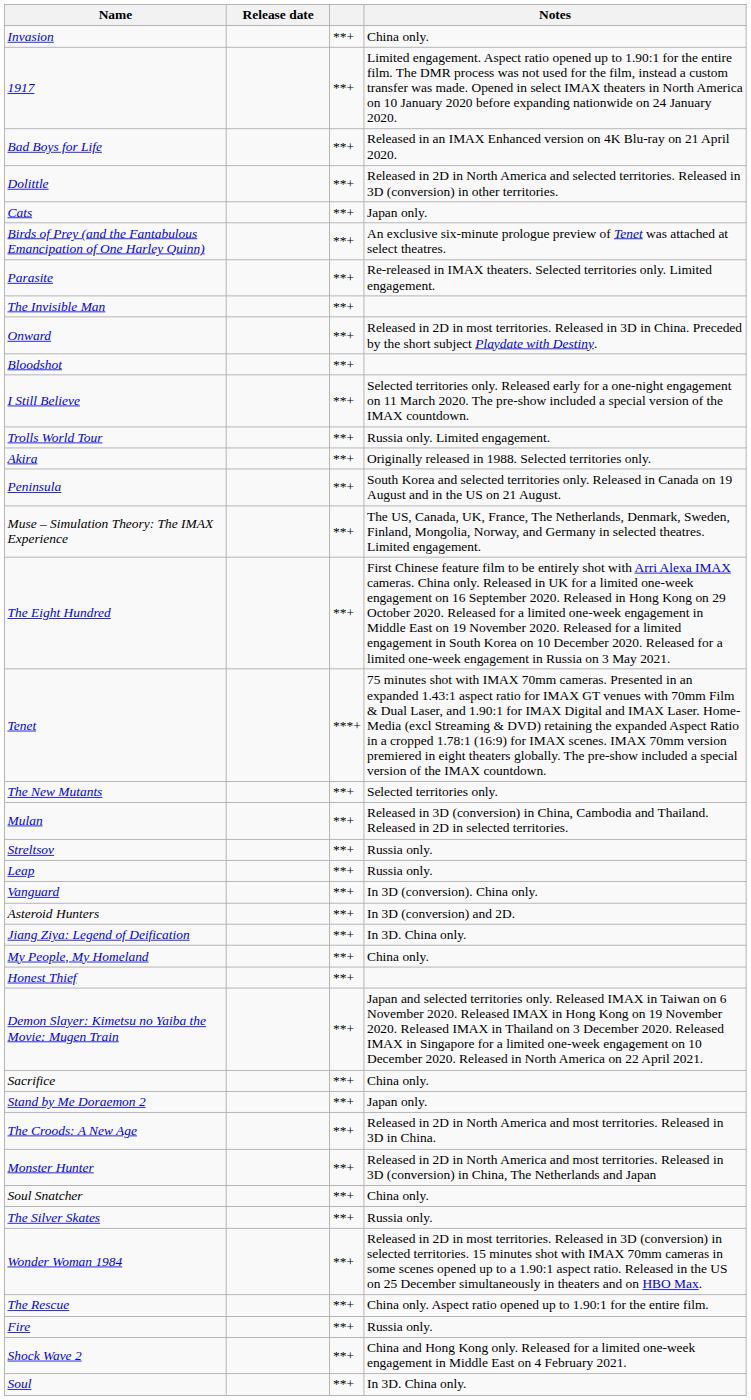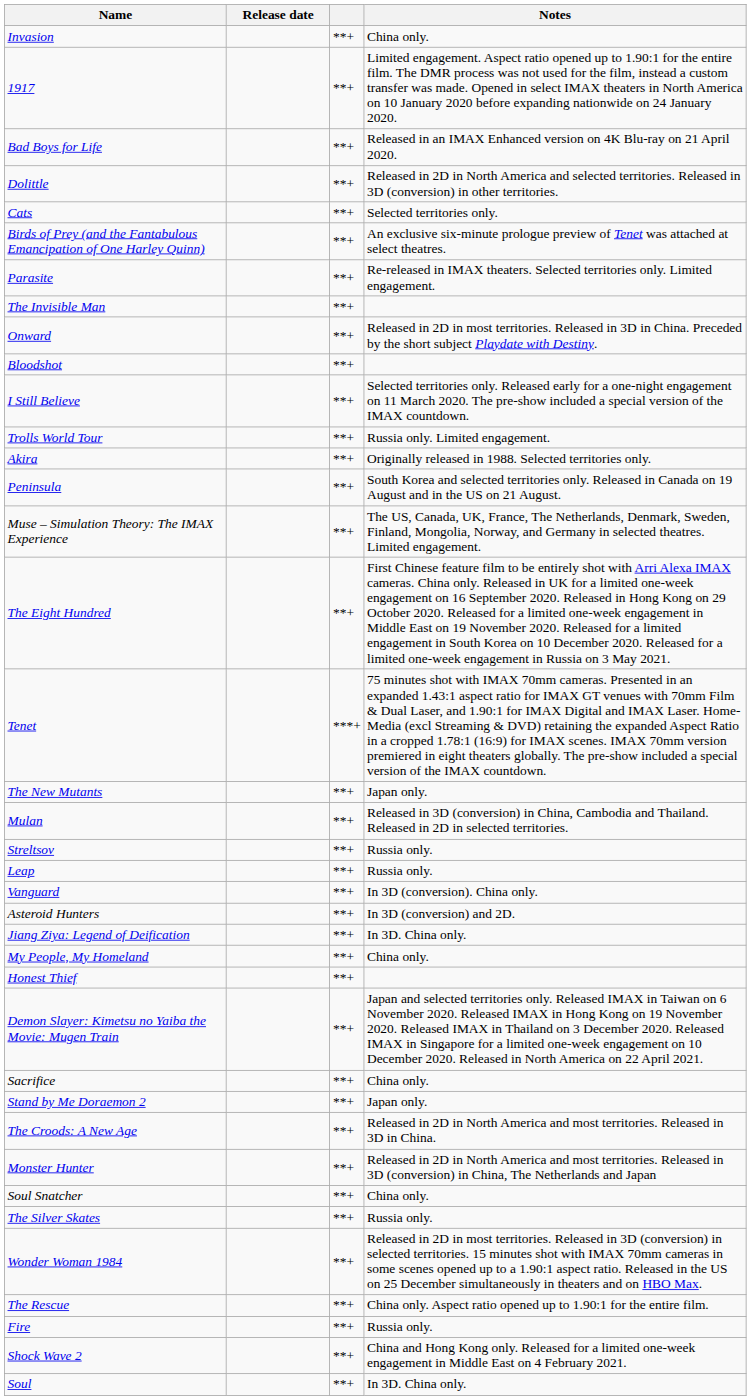 <table class="wikitable sortable collapsible" style="margin:auto;">
 <tr>
 <th scope="col" style="width:320px;">Name</th>
 <th scope="col" style="width:140px;">Release date</th>
 <th scope="col" class="unsortable" style="width:20px;"></th>
 <th scope="col" class="unsortable" style="width:580px;">Notes</th>
 </tr>
 <tr>
 <td><em><a href='#'>Invasion</a></em></td>
 <td align=center></td>
 <td>**+</td>
 <td>China only.</td>
 </tr>
 <tr>
 <td><em><a href='#'>1917</a></em></td>
 <td align=center></td>
 <td>**+</td>
 <td>Limited engagement. Aspect ratio opened up to 1.90:1 for the entire film. The DMR process was not used for the film, instead a custom transfer was made. Opened in select IMAX theaters in North America on 10 January 2020 before expanding nationwide on 24 January 2020.</td>
 </tr>
 <tr>
 <td><em><a href='#'>Bad Boys for Life</a></em></td>
 <td align=center></td>
 <td>**+</td>
 <td>Released in an IMAX Enhanced version on 4K Blu-ray on 21 April 2020.</td>
 </tr>
 <tr>
 <td><em><a href='#'>Dolittle</a></em></td>
 <td align=center></td>
 <td>**+</td>
 <td>Released in 2D in North America and selected territories. Released in 3D (conversion) in other territories.</td>
 </tr>
 <tr>
 <td><em><a href='#'>Cats</a></em></td>
 <td align=center></td>
 <td>**+</td>
-<td>Japan only.</td>
+<td>Selected territories only.</td>
 </tr>
 <tr>
 <td><em><a href='#'>Birds of Prey (and the Fantabulous Emancipation of One Harley Quinn)</a></em></td>
 <td align=center></td>
 <td>**+</td>
 <td>An exclusive six-minute prologue preview of <em><a href='#'>Tenet</a></em> was attached at select theatres.<br></td>
 </tr>
 <tr>
 <td><em><a href='#'>Parasite</a></em></td>
 <td align=center></td>
 <td>**+</td>
 <td>Re-released in IMAX theaters. Selected territories only. Limited engagement.</td>
 </tr>
 <tr>
 <td><em><a href='#'>The Invisible Man</a></em></td>
 <td align=center></td>
 <td>**+</td>
 <td></td>
 </tr>
 <tr>
 <td><em><a href='#'>Onward</a></em></td>
 <td align=center></td>
 <td>**+</td>
 <td>Released in 2D in most territories. Released in 3D in China. Preceded by the short subject <em><a href='#'>Playdate with Destiny</a></em>.</td>
 </tr>
 <tr>
 <td><em><a href='#'>Bloodshot</a></em></td>
 <td align=center></td>
 <td>**+</td>
 <td></td>
 </tr>
 <tr>
 <td><em><a href='#'>I Still Believe</a></em></td>
 <td align=center></td>
 <td>**+</td>
 <td>Selected territories only. Released early for a one-night engagement on 11 March 2020. The pre-show included a special version of the IMAX countdown.</td>
 </tr>
 <tr>
 <td><em><a href='#'>Trolls World Tour</a></em></td>
 <td align=center></td>
 <td>**+</td>
 <td>Russia only. Limited engagement.</td>
 </tr>
 <tr>
 <td><em><a href='#'>Akira</a></em></td>
 <td align=center></td>
 <td>**+</td>
 <td>Originally released in 1988. Selected territories only.</td>
 </tr>
 <tr>
 <td><em><a href='#'>Peninsula</a></em></td>
 <td align=center></td>
 <td>**+</td>
 <td>South Korea and selected territories only. Released in Canada on 19 August and in the US on 21 August.</td>
 </tr>
 <tr>
 <td><em>Muse – Simulation Theory: The IMAX Experience</em></td>
 <td align=center></td>
 <td>**+</td>
 <td>The US, Canada, UK, France, The Netherlands, Denmark, Sweden, Finland, Mongolia, Norway, and Germany in selected theatres. Limited engagement.</td>
 </tr>
 <tr>
 <td><em><a href='#'>The Eight Hundred</a></em></td>
 <td align=center></td>
 <td>**+</td>
 <td>First Chinese feature film to be entirely shot with <a href='#'>Arri Alexa IMAX</a> cameras. China only. Released in UK for a limited one-week engagement on 16 September 2020.  Released in Hong Kong on 29 October 2020. Released for a limited one-week engagement in Middle East on 19 November 2020.  Released for a limited engagement in South Korea on 10 December 2020. Released for a limited one-week engagement in Russia on 3 May 2021.</td>
 </tr>
 <tr>
 <td><em><a href='#'>Tenet</a></em></td>
 <td align=center></td>
 <td>***+</td>
 <td>75 minutes shot with IMAX 70mm cameras. Presented in an expanded 1.43:1 aspect ratio for IMAX GT venues with 70mm Film & Dual Laser, and 1.90:1 for IMAX Digital and IMAX Laser. Home-Media (excl Streaming & DVD) retaining the expanded Aspect Ratio in a cropped 1.78:1 (16:9) for IMAX scenes. IMAX 70mm version premiered in eight theaters globally. The pre-show included a special version of the IMAX countdown.</td>
 </tr>
 <tr>
 <td><em><a href='#'>The New Mutants</a></em></td>
 <td align=center></td>
 <td>**+</td>
-<td>Selected territories only.</td>
+<td>Japan only.</td>
 </tr>
 <tr>
 <td><em><a href='#'>Mulan</a></em></td>
 <td align=center></td>
 <td>**+</td>
 <td>Released in 3D (conversion) in China, Cambodia and Thailand. Released in 2D in selected territories.</td>
 </tr>
 <tr>
 <td><em><a href='#'>Streltsov</a></em></td>
 <td align=center></td>
 <td>**+</td>
 <td>Russia only.</td>
 </tr>
 <tr>
 <td><em><a href='#'>Leap</a></em></td>
 <td align=center></td>
 <td>**+</td>
 <td>Russia only.</td>
 </tr>
 <tr>
 <td><em><a href='#'>Vanguard</a></em></td>
 <td align=center></td>
 <td>**+</td>
 <td>In 3D (conversion). China only.</td>
 </tr>
 <tr>
 <td><em>Asteroid Hunters</em></td>
 <td align=center></td>
 <td>**+</td>
 <td>In 3D (conversion) and 2D.</td>
 </tr>
 <tr>
 <td><em><a href='#'>Jiang Ziya: Legend of Deification</a></em></td>
 <td align=center></td>
 <td>**+</td>
 <td>In 3D. China only.</td>
 </tr>
 <tr>
 <td><em><a href='#'>My People, My Homeland</a></em></td>
 <td align=center></td>
 <td>**+</td>
 <td>China only.</td>
 </tr>
 <tr>
 <td><em><a href='#'>Honest Thief</a></em></td>
 <td align=center></td>
 <td>**+</td>
 <td></td>
 </tr>
 <tr>
 <td><em><a href='#'>Demon Slayer: Kimetsu no Yaiba the Movie: Mugen Train</a></em></td>
 <td align=center></td>
 <td>**+</td>
 <td>Japan and selected territories only. Released IMAX in Taiwan on 6 November 2020. Released IMAX in Hong Kong on 19 November 2020. Released IMAX in Thailand on 3 December 2020. Released IMAX in Singapore for a limited one-week engagement on 10 December 2020. Released in North America on 22 April 2021.</td>
 </tr>
 <tr>
 <td><em>Sacrifice</em></td>
 <td align=center></td>
 <td>**+</td>
 <td>China only.</td>
 </tr>
 <tr>
 <td><em><a href='#'>Stand by Me Doraemon 2</a></em></td>
 <td align=center></td>
 <td>**+</td>
 <td>Japan only.</td>
 </tr>
 <tr>
 <td><em><a href='#'>The Croods: A New Age</a></em></td>
 <td align=center></td>
 <td>**+</td>
 <td>Released in 2D in North America and most territories. Released in 3D in China.</td>
 </tr>
 <tr>
 <td><em><a href='#'>Monster Hunter</a></em></td>
 <td align=center></td>
 <td>**+</td>
 <td>Released in 2D in North America and most territories. Released in 3D (conversion) in China, The Netherlands and Japan</td>
 </tr>
 <tr>
 <td><em>Soul Snatcher</em></td>
 <td align=center></td>
 <td>**+</td>
 <td>China only.</td>
 </tr>
 <tr>
 <td><em><a href='#'>The Silver Skates</a></em></td>
 <td align=center></td>
 <td>**+</td>
 <td>Russia only.</td>
 </tr>
 <tr>
 <td><em><a href='#'>Wonder Woman 1984</a></em></td>
 <td align=center></td>
 <td>**+</td>
 <td>Released in 2D in most territories. Released in 3D (conversion) in selected territories. 15 minutes shot with IMAX 70mm cameras in some scenes opened up to a 1.90:1 aspect ratio. Released in the US on 25 December simultaneously in theaters and on <a href='#'>HBO Max</a>.</td>
 </tr>
 <tr>
 <td><em><a href='#'>The Rescue</a></em></td>
 <td align=center></td>
 <td>**+</td>
 <td>China only. Aspect ratio opened up to 1.90:1 for the entire film.</td>
 </tr>
 <tr>
 <td><em><a href='#'>Fire</a></em></td>
 <td align=center></td>
 <td>**+</td>
 <td>Russia only.</td>
 </tr>
 <tr>
 <td><em><a href='#'>Shock Wave 2</a></em></td>
 <td align=center></td>
 <td>**+</td>
 <td>China and Hong Kong only. Released for a limited one-week engagement in Middle East on 4 February 2021.</td>
 </tr>
 <tr>
 <td><em><a href='#'>Soul</a></em></td>
 <td align=center></td>
 <td>**+</td>
 <td>In 3D. China only.</td>
 </tr>
 </table>
